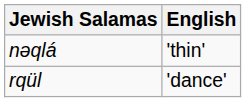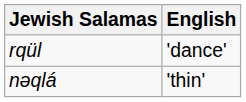 <table class="wikitable">
 <tr>
 <th>Jewish Salamas</th>
 <th>English</th>
 </tr>
 <tr>
+<td><em>rqül</em></td>
+<td>'dance'</td>
+</tr>
+<tr>
 <td><em>nəqlá</em></td>
 <td>'thin'</td>
 </tr>
-<tr>
-<td><em>rqül</em></td>
-<td>'dance'</td>
-</tr>
 </table>
